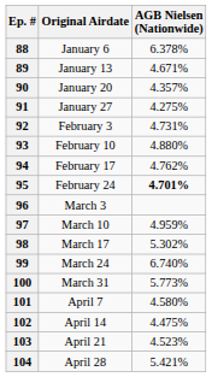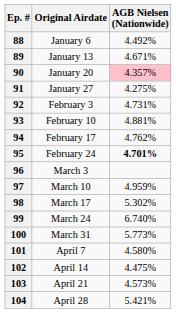 <table class="wikitable" style="text-align:center; margin-left:auto; margin-right:auto">
 <tr>
 <th>Ep. #</th>
 <th>Original Airdate</th>
 <th>AGB Nielsen<br>(Nationwide)<br></th>
 </tr>
 <tr>
 <th>88</th>
 <td>January 6</td>
-<td>6.378%</td>
+<td>4.492%</td>
 </tr>
 <tr>
 <th>89</th>
 <td>January 13</td>
 <td>4.671%</td>
 </tr>
 <tr>
 <th>90</th>
 <td>January 20</td>
-<td>4.357%</td>
+<td style="background: pink;">4.357%</td>
 </tr>
 <tr>
 <th>91</th>
 <td>January 27</td>
 <td>4.275%</td>
 </tr>
 <tr>
 <th>92</th>
 <td>February 3</td>
 <td>4.731%</td>
 </tr>
 <tr>
 <th>93</th>
 <td>February 10</td>
-<td>4.880%</td>
+<td>4.881%</td>
 </tr>
 <tr>
 <th>94</th>
 <td>February 17</td>
 <td>4.762%</td>
 </tr>
 <tr>
 <th>95</th>
 <td>February 24</td>
 <td><strong>4.701%</strong></td>
 </tr>
 <tr>
 <th>96</th>
 <td>March 3</td>
 <td></td>
 </tr>
 <tr>
 <th>97</th>
 <td>March 10</td>
 <td>4.959%</td>
 </tr>
 <tr>
 <th>98</th>
 <td>March 17</td>
 <td>5.302%</td>
 </tr>
 <tr>
 <th>99</th>
 <td>March 24</td>
 <td>6.740%</td>
 </tr>
 <tr>
 <th>100</th>
 <td>March 31</td>
 <td>5.773%</td>
 </tr>
 <tr>
 <th>101</th>
 <td>April 7</td>
 <td>4.580%</td>
 </tr>
 <tr>
 <th>102</th>
 <td>April 14</td>
 <td>4.475%</td>
 </tr>
 <tr>
 <th>103</th>
 <td>April 21</td>
-<td>4.523%</td>
+<td>4.573%</td>
 </tr>
 <tr>
 <th>104</th>
 <td>April 28</td>
 <td>5.421%</td>
 </tr>
 </table>
